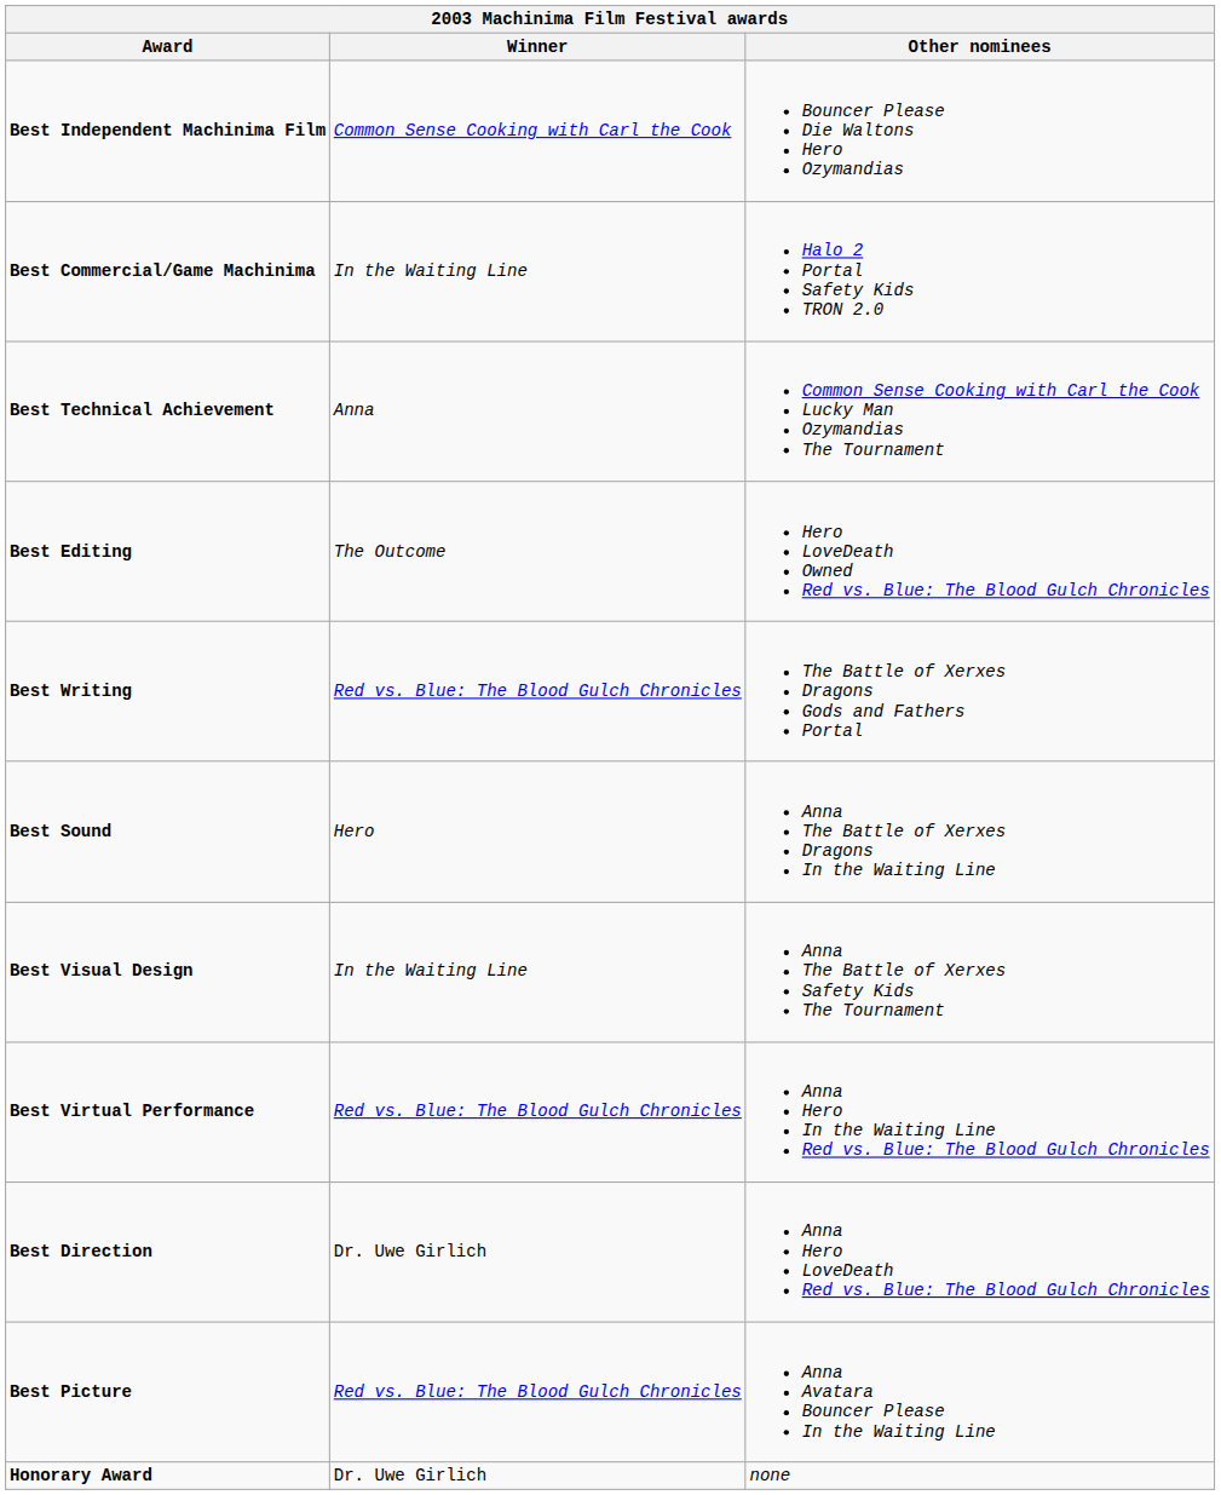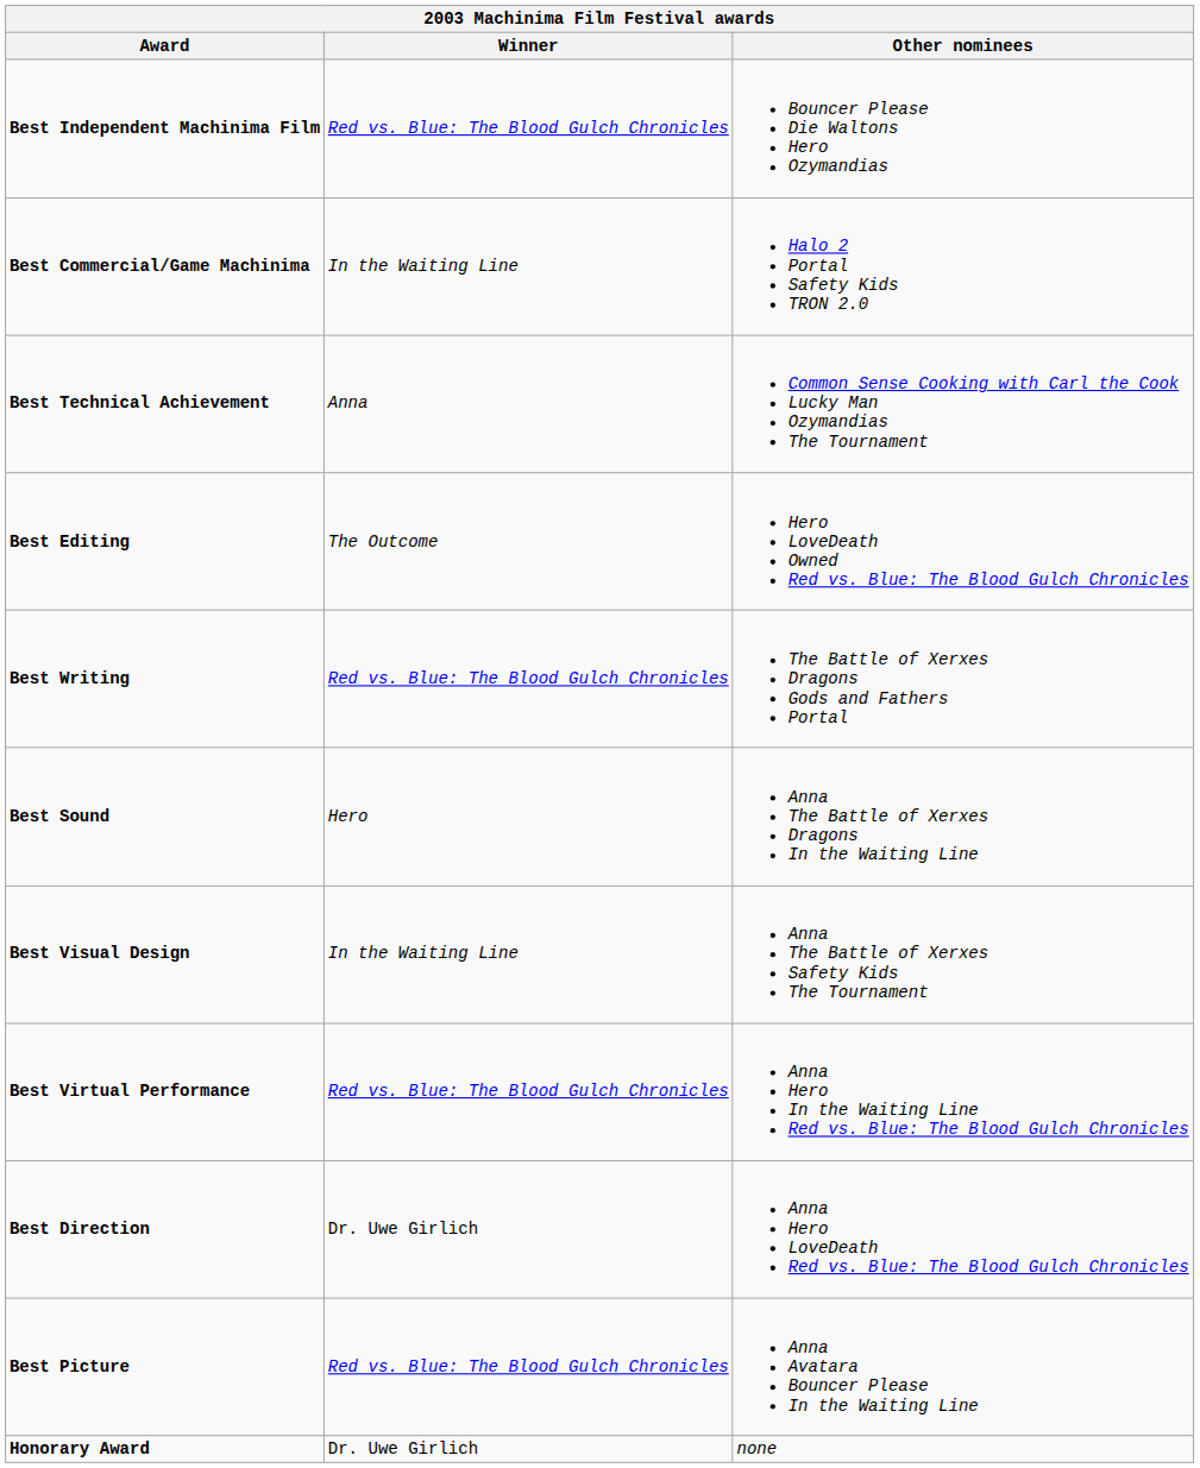 <table class="wikitable">
 <tr>
 <th colspan="3">2003 Machinima Film Festival awards</th>
 </tr>
 <tr>
 <th>Award</th>
 <th>Winner</th>
 <th>Other nominees</th>
 </tr>
 <tr>
 <td><strong>Best Independent Machinima Film</strong></td>
-<td><em><a href='#'>Common Sense Cooking with Carl the Cook</a></em></td>
+<td><em><a href='#'>Red vs. Blue: The Blood Gulch Chronicles</a></em></td>
 <td><br><ul><li><em>Bouncer Please</em></li><li><em>Die Waltons</em></li><li><em>Hero</em></li><li><em>Ozymandias</em></li></ul></td>
 </tr>
 <tr>
 <td><strong>Best Commercial/Game Machinima</strong></td>
 <td><em>In the Waiting Line</em></td>
 <td><br><ul><li><em><a href='#'>Halo 2</a></em></li><li><em>Portal</em></li><li><em>Safety Kids</em></li><li><em>TRON 2.0</em></li></ul></td>
 </tr>
 <tr>
 <td><strong>Best Technical Achievement</strong></td>
 <td><em>Anna</em></td>
 <td><br><ul><li><em><a href='#'>Common Sense Cooking with Carl the Cook</a></em></li><li><em>Lucky Man</em></li><li><em>Ozymandias</em></li><li><em>The Tournament</em></li></ul></td>
 </tr>
 <tr>
 <td><strong>Best Editing</strong></td>
 <td><em>The Outcome</em></td>
 <td><br><ul><li><em>Hero</em></li><li><em>LoveDeath</em></li><li><em>Owned</em></li><li><em><a href='#'>Red vs. Blue: The Blood Gulch Chronicles</a></em></li></ul></td>
 </tr>
 <tr>
 <td><strong>Best Writing</strong></td>
 <td><em><a href='#'>Red vs. Blue: The Blood Gulch Chronicles</a></em></td>
 <td><br><ul><li><em>The Battle of Xerxes</em></li><li><em>Dragons</em></li><li><em>Gods and Fathers</em></li><li><em>Portal</em></li></ul></td>
 </tr>
 <tr>
 <td><strong>Best Sound</strong></td>
 <td><em>Hero</em></td>
 <td><br><ul><li><em>Anna</em></li><li><em>The Battle of Xerxes</em></li><li><em>Dragons</em></li><li><em>In the Waiting Line</em></li></ul></td>
 </tr>
 <tr>
 <td><strong>Best Visual Design</strong></td>
 <td><em>In the Waiting Line</em></td>
 <td><br><ul><li><em>Anna</em></li><li><em>The Battle of Xerxes</em></li><li><em>Safety Kids</em></li><li><em>The Tournament</em></li></ul></td>
 </tr>
 <tr>
 <td><strong>Best Virtual Performance</strong></td>
 <td><em><a href='#'>Red vs. Blue: The Blood Gulch Chronicles</a></em></td>
 <td><br><ul><li><em>Anna</em></li><li><em>Hero</em></li><li><em>In the Waiting Line</em></li><li><em><a href='#'>Red vs. Blue: The Blood Gulch Chronicles</a></em></li></ul></td>
 </tr>
 <tr>
 <td><strong>Best Direction</strong></td>
 <td>Dr. Uwe Girlich</td>
 <td><br><ul><li><em>Anna</em></li><li><em>Hero</em></li><li><em>LoveDeath</em></li><li><em><a href='#'>Red vs. Blue: The Blood Gulch Chronicles</a></em></li></ul></td>
 </tr>
 <tr>
 <td><strong>Best Picture</strong></td>
 <td><em><a href='#'>Red vs. Blue: The Blood Gulch Chronicles</a></em></td>
 <td><br><ul><li><em>Anna</em></li><li><em>Avatara</em></li><li><em>Bouncer Please</em></li><li><em>In the Waiting Line</em></li></ul></td>
 </tr>
 <tr>
 <td><strong>Honorary Award</strong></td>
 <td>Dr. Uwe Girlich</td>
 <td><em>none</em></td>
 </tr>
 </table>
